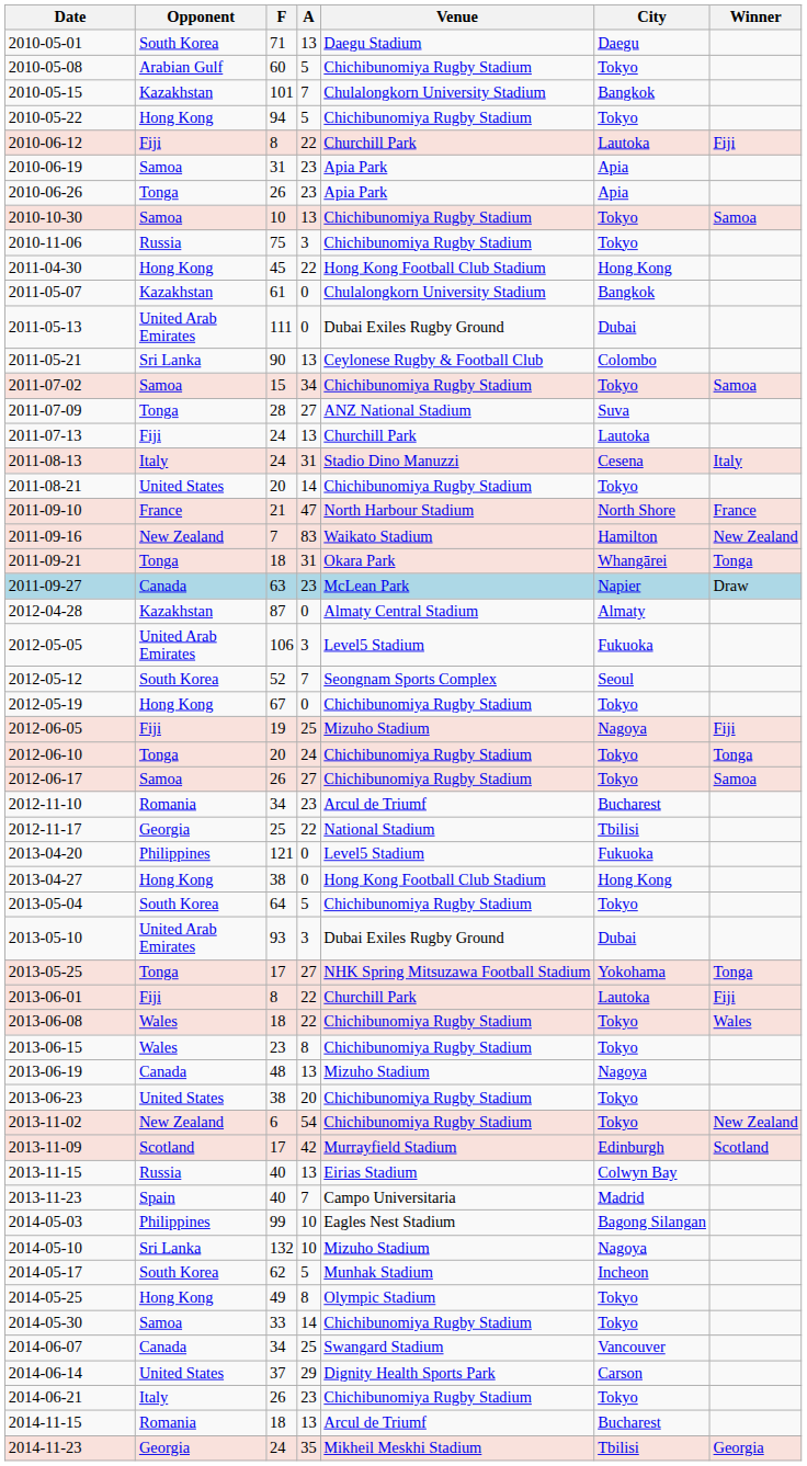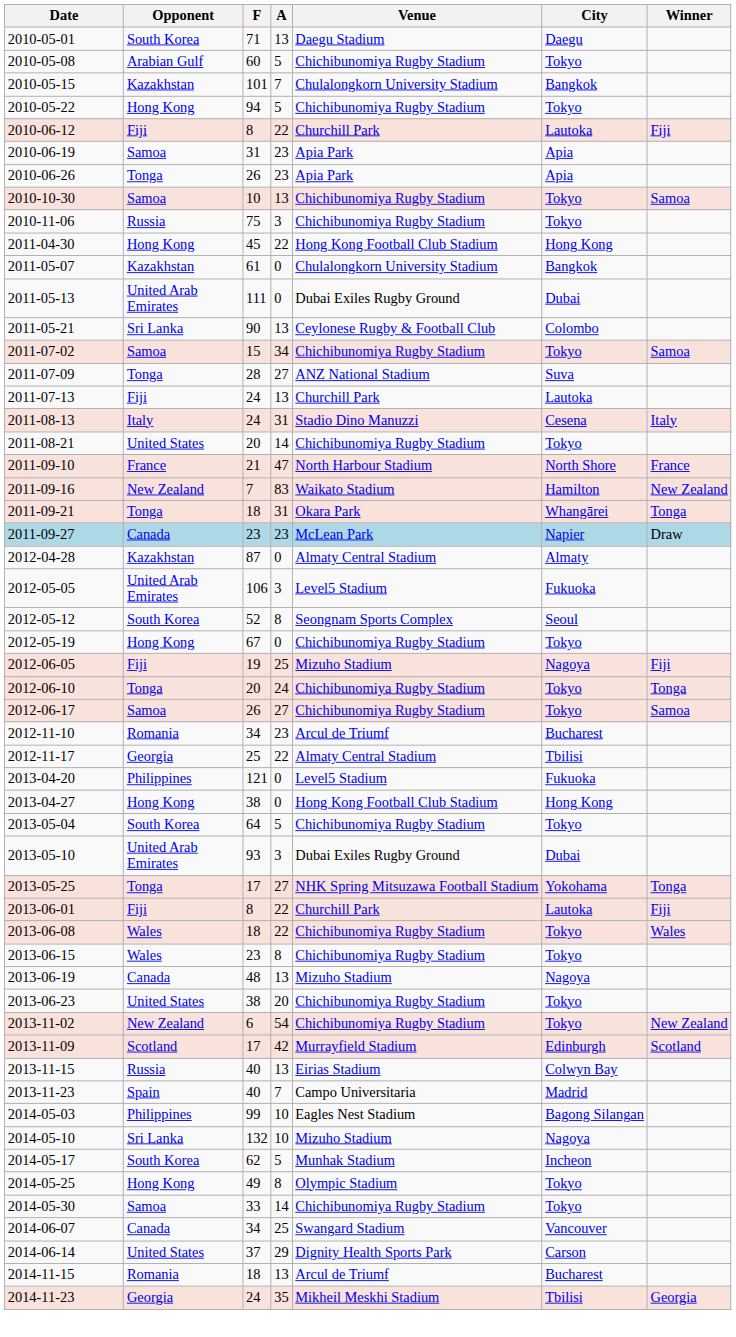 <table class="wikitable sortable">
 <tr>
 <th width="125">Date</th>
 <th width="125">Opponent</th>
 <th>F</th>
 <th>A</th>
 <th>Venue</th>
 <th>City</th>
 <th>Winner</th>
 </tr>
 <tr bgcolor=>
 <td>2010-05-01</td>
 <td><a href='#'>South Korea</a></td>
 <td>71</td>
 <td>13</td>
 <td><a href='#'>Daegu Stadium</a></td>
 <td><a href='#'>Daegu</a></td>
 <td></td>
 </tr>
 <tr bgcolor=>
 <td>2010-05-08</td>
 <td><a href='#'>Arabian Gulf</a></td>
 <td>60</td>
 <td>5</td>
 <td><a href='#'>Chichibunomiya Rugby Stadium</a></td>
 <td><a href='#'>Tokyo</a></td>
 <td></td>
 </tr>
 <tr bgcolor=>
 <td>2010-05-15</td>
 <td><a href='#'>Kazakhstan</a></td>
 <td>101</td>
 <td>7</td>
 <td><a href='#'>Chulalongkorn University Stadium</a></td>
 <td><a href='#'>Bangkok</a></td>
 <td></td>
 </tr>
 <tr bgcolor=>
 <td>2010-05-22</td>
 <td><a href='#'>Hong Kong</a></td>
 <td>94</td>
 <td>5</td>
 <td><a href='#'>Chichibunomiya Rugby Stadium</a></td>
 <td><a href='#'>Tokyo</a></td>
 <td></td>
 </tr>
 <tr bgcolor="#F9E1DC">
 <td>2010-06-12</td>
 <td><a href='#'>Fiji</a></td>
 <td>8</td>
 <td>22</td>
 <td><a href='#'>Churchill Park</a></td>
 <td><a href='#'>Lautoka</a></td>
 <td> <a href='#'>Fiji</a></td>
 </tr>
 <tr bgcolor=>
 <td>2010-06-19</td>
 <td><a href='#'>Samoa</a></td>
 <td>31</td>
 <td>23</td>
 <td><a href='#'>Apia Park</a></td>
 <td><a href='#'>Apia</a></td>
 <td></td>
 </tr>
 <tr bgcolor=>
 <td>2010-06-26</td>
 <td><a href='#'>Tonga</a></td>
 <td>26</td>
 <td>23</td>
 <td><a href='#'>Apia Park</a></td>
 <td><a href='#'>Apia</a></td>
 <td></td>
 </tr>
 <tr bgcolor="#F9E1DC">
 <td>2010-10-30</td>
 <td><a href='#'>Samoa</a></td>
 <td>10</td>
 <td>13</td>
 <td><a href='#'>Chichibunomiya Rugby Stadium</a></td>
 <td><a href='#'>Tokyo</a></td>
 <td> <a href='#'>Samoa</a></td>
 </tr>
 <tr bgcolor=>
 <td>2010-11-06</td>
 <td><a href='#'>Russia</a></td>
 <td>75</td>
 <td>3</td>
 <td><a href='#'>Chichibunomiya Rugby Stadium</a></td>
 <td><a href='#'>Tokyo</a></td>
 <td></td>
 </tr>
 <tr bgcolor=>
 <td>2011-04-30</td>
 <td><a href='#'>Hong Kong</a></td>
 <td>45</td>
 <td>22</td>
 <td><a href='#'>Hong Kong Football Club Stadium</a></td>
 <td><a href='#'>Hong Kong</a></td>
 <td></td>
 </tr>
 <tr bgcolor=>
 <td>2011-05-07</td>
 <td><a href='#'>Kazakhstan</a></td>
 <td>61</td>
 <td>0</td>
 <td><a href='#'>Chulalongkorn University Stadium</a></td>
 <td><a href='#'>Bangkok</a></td>
 <td></td>
 </tr>
 <tr bgcolor=>
 <td>2011-05-13</td>
 <td><a href='#'>United Arab Emirates</a></td>
 <td>111</td>
 <td>0</td>
 <td>Dubai Exiles Rugby Ground</td>
 <td><a href='#'>Dubai</a></td>
 <td></td>
 </tr>
 <tr bgcolor=>
 <td>2011-05-21</td>
 <td><a href='#'>Sri Lanka</a></td>
 <td>90</td>
 <td>13</td>
 <td><a href='#'>Ceylonese Rugby & Football Club</a></td>
 <td><a href='#'>Colombo</a></td>
 <td></td>
 </tr>
 <tr bgcolor="#F9E1DC">
 <td>2011-07-02</td>
 <td><a href='#'>Samoa</a></td>
 <td>15</td>
 <td>34</td>
 <td><a href='#'>Chichibunomiya Rugby Stadium</a></td>
 <td><a href='#'>Tokyo</a></td>
 <td> <a href='#'>Samoa</a></td>
 </tr>
 <tr bgcolor=>
 <td>2011-07-09</td>
 <td><a href='#'>Tonga</a></td>
 <td>28</td>
 <td>27</td>
 <td><a href='#'>ANZ National Stadium</a></td>
 <td><a href='#'>Suva</a></td>
 <td></td>
 </tr>
 <tr bgcolor=>
 <td>2011-07-13</td>
 <td><a href='#'>Fiji</a></td>
 <td>24</td>
 <td>13</td>
 <td><a href='#'>Churchill Park</a></td>
 <td><a href='#'>Lautoka</a></td>
 <td></td>
 </tr>
 <tr bgcolor="#F9E1DC">
 <td>2011-08-13</td>
 <td><a href='#'>Italy</a></td>
 <td>24</td>
 <td>31</td>
 <td><a href='#'>Stadio Dino Manuzzi</a></td>
 <td><a href='#'>Cesena</a></td>
 <td> <a href='#'>Italy</a></td>
 </tr>
 <tr bgcolor=>
 <td>2011-08-21</td>
 <td><a href='#'>United States</a></td>
 <td>20</td>
 <td>14</td>
 <td><a href='#'>Chichibunomiya Rugby Stadium</a></td>
 <td><a href='#'>Tokyo</a></td>
 <td></td>
 </tr>
 <tr bgcolor="#F9E1DC">
 <td>2011-09-10</td>
 <td><a href='#'>France</a></td>
 <td>21</td>
 <td>47</td>
 <td><a href='#'>North Harbour Stadium</a></td>
 <td><a href='#'>North Shore</a></td>
 <td> <a href='#'>France</a></td>
 </tr>
 <tr bgcolor="#F9E1DC">
 <td>2011-09-16</td>
 <td><a href='#'>New Zealand</a></td>
 <td>7</td>
 <td>83</td>
 <td><a href='#'>Waikato Stadium</a></td>
 <td><a href='#'>Hamilton</a></td>
 <td> <a href='#'>New Zealand</a></td>
 </tr>
 <tr bgcolor="#F9E1DC">
 <td>2011-09-21</td>
 <td><a href='#'>Tonga</a></td>
 <td>18</td>
 <td>31</td>
 <td><a href='#'>Okara Park</a></td>
 <td><a href='#'>Whangārei</a></td>
 <td> <a href='#'>Tonga</a></td>
 </tr>
 <tr bgcolor="#ADD8E6">
 <td>2011-09-27</td>
 <td><a href='#'>Canada</a></td>
-<td>63</td>
+<td>23</td>
 <td>23</td>
 <td><a href='#'>McLean Park</a></td>
 <td><a href='#'>Napier</a></td>
 <td>Draw</td>
 </tr>
 <tr bgcolor=>
 <td>2012-04-28</td>
 <td><a href='#'>Kazakhstan</a></td>
 <td>87</td>
 <td>0</td>
 <td><a href='#'>Almaty Central Stadium</a></td>
 <td><a href='#'>Almaty</a></td>
 <td></td>
 </tr>
 <tr bgcolor=>
 <td>2012-05-05</td>
 <td><a href='#'>United Arab Emirates</a></td>
 <td>106</td>
 <td>3</td>
 <td><a href='#'>Level5 Stadium</a></td>
 <td><a href='#'>Fukuoka</a></td>
 <td></td>
 </tr>
 <tr bgcolor=>
 <td>2012-05-12</td>
 <td><a href='#'>South Korea</a></td>
 <td>52</td>
-<td>7</td>
+<td>8</td>
 <td><a href='#'>Seongnam Sports Complex</a></td>
 <td><a href='#'>Seoul</a></td>
 <td></td>
 </tr>
 <tr bgcolor=>
 <td>2012-05-19</td>
 <td><a href='#'>Hong Kong</a></td>
 <td>67</td>
 <td>0</td>
 <td><a href='#'>Chichibunomiya Rugby Stadium</a></td>
 <td><a href='#'>Tokyo</a></td>
 <td></td>
 </tr>
 <tr bgcolor="#F9E1DC">
 <td>2012-06-05</td>
 <td><a href='#'>Fiji</a></td>
 <td>19</td>
 <td>25</td>
 <td><a href='#'>Mizuho Stadium</a></td>
 <td><a href='#'>Nagoya</a></td>
 <td> <a href='#'>Fiji</a></td>
 </tr>
 <tr bgcolor="#F9E1DC">
 <td>2012-06-10</td>
 <td><a href='#'>Tonga</a></td>
 <td>20</td>
 <td>24</td>
 <td><a href='#'>Chichibunomiya Rugby Stadium</a></td>
 <td><a href='#'>Tokyo</a></td>
 <td> <a href='#'>Tonga</a></td>
 </tr>
 <tr bgcolor="#F9E1DC">
 <td>2012-06-17</td>
 <td><a href='#'>Samoa</a></td>
 <td>26</td>
 <td>27</td>
 <td><a href='#'>Chichibunomiya Rugby Stadium</a></td>
 <td><a href='#'>Tokyo</a></td>
 <td> <a href='#'>Samoa</a></td>
 </tr>
 <tr bgcolor=>
 <td>2012-11-10</td>
 <td><a href='#'>Romania</a></td>
 <td>34</td>
 <td>23</td>
 <td><a href='#'>Arcul de Triumf</a></td>
 <td><a href='#'>Bucharest</a></td>
 <td></td>
 </tr>
 <tr bgcolor=>
 <td>2012-11-17</td>
 <td><a href='#'>Georgia</a></td>
 <td>25</td>
 <td>22</td>
-<td><a href='#'>National Stadium</a></td>
+<td><a href='#'>Almaty Central Stadium</a></td>
 <td><a href='#'>Tbilisi</a></td>
 <td></td>
 </tr>
 <tr bgcolor=>
 <td>2013-04-20</td>
 <td><a href='#'>Philippines</a></td>
 <td>121</td>
 <td>0</td>
 <td><a href='#'>Level5 Stadium</a></td>
 <td><a href='#'>Fukuoka</a></td>
 <td></td>
 </tr>
 <tr bgcolor=>
 <td>2013-04-27</td>
 <td><a href='#'>Hong Kong</a></td>
 <td>38</td>
 <td>0</td>
 <td><a href='#'>Hong Kong Football Club Stadium</a></td>
 <td><a href='#'>Hong Kong</a></td>
 <td></td>
 </tr>
 <tr bgcolor=>
 <td>2013-05-04</td>
 <td><a href='#'>South Korea</a></td>
 <td>64</td>
 <td>5</td>
 <td><a href='#'>Chichibunomiya Rugby Stadium</a></td>
 <td><a href='#'>Tokyo</a></td>
 <td></td>
 </tr>
 <tr bgcolor=>
 <td>2013-05-10</td>
 <td><a href='#'>United Arab Emirates</a></td>
 <td>93</td>
 <td>3</td>
 <td>Dubai Exiles Rugby Ground</td>
 <td><a href='#'>Dubai</a></td>
 <td></td>
 </tr>
 <tr bgcolor="#F9E1DC">
 <td>2013-05-25</td>
 <td><a href='#'>Tonga</a></td>
 <td>17</td>
 <td>27</td>
 <td><a href='#'>NHK Spring Mitsuzawa Football Stadium</a></td>
 <td><a href='#'>Yokohama</a></td>
 <td> <a href='#'>Tonga</a></td>
 </tr>
 <tr bgcolor="#F9E1DC">
 <td>2013-06-01</td>
 <td><a href='#'>Fiji</a></td>
 <td>8</td>
 <td>22</td>
 <td><a href='#'>Churchill Park</a></td>
 <td><a href='#'>Lautoka</a></td>
 <td> <a href='#'>Fiji</a></td>
 </tr>
 <tr bgcolor="#F9E1DC">
 <td>2013-06-08</td>
 <td><a href='#'>Wales</a></td>
 <td>18</td>
 <td>22</td>
 <td><a href='#'>Chichibunomiya Rugby Stadium</a></td>
 <td><a href='#'>Tokyo</a></td>
 <td> <a href='#'>Wales</a></td>
 </tr>
 <tr bgcolor=>
 <td>2013-06-15</td>
 <td><a href='#'>Wales</a></td>
 <td>23</td>
 <td>8</td>
 <td><a href='#'>Chichibunomiya Rugby Stadium</a></td>
 <td><a href='#'>Tokyo</a></td>
 <td></td>
 </tr>
 <tr bgcolor=>
 <td>2013-06-19</td>
 <td><a href='#'>Canada</a></td>
 <td>48</td>
 <td>13</td>
 <td><a href='#'>Mizuho Stadium</a></td>
 <td><a href='#'>Nagoya</a></td>
 <td></td>
 </tr>
 <tr bgcolor=>
 <td>2013-06-23</td>
 <td><a href='#'>United States</a></td>
 <td>38</td>
 <td>20</td>
 <td><a href='#'>Chichibunomiya Rugby Stadium</a></td>
 <td><a href='#'>Tokyo</a></td>
 <td></td>
 </tr>
 <tr bgcolor="#F9E1DC">
 <td>2013-11-02</td>
 <td><a href='#'>New Zealand</a></td>
 <td>6</td>
 <td>54</td>
 <td><a href='#'>Chichibunomiya Rugby Stadium</a></td>
 <td><a href='#'>Tokyo</a></td>
 <td> <a href='#'>New Zealand</a></td>
 </tr>
 <tr bgcolor="#F9E1DC">
 <td>2013-11-09</td>
 <td><a href='#'>Scotland</a></td>
 <td>17</td>
 <td>42</td>
 <td><a href='#'>Murrayfield Stadium</a></td>
 <td><a href='#'>Edinburgh</a></td>
 <td> <a href='#'>Scotland</a></td>
 </tr>
 <tr bgcolor=>
 <td>2013-11-15</td>
 <td><a href='#'>Russia</a></td>
 <td>40</td>
 <td>13</td>
 <td><a href='#'>Eirias Stadium</a></td>
 <td><a href='#'>Colwyn Bay</a></td>
 <td></td>
 </tr>
 <tr bgcolor=>
 <td>2013-11-23</td>
 <td><a href='#'>Spain</a></td>
 <td>40</td>
 <td>7</td>
 <td>Campo Universitaria</td>
 <td><a href='#'>Madrid</a></td>
 <td></td>
 </tr>
 <tr bgcolor=>
 <td>2014-05-03</td>
 <td><a href='#'>Philippines</a></td>
 <td>99</td>
 <td>10</td>
 <td>Eagles Nest Stadium</td>
 <td><a href='#'>Bagong Silangan</a></td>
 <td></td>
 </tr>
 <tr bgcolor=>
 <td>2014-05-10</td>
 <td><a href='#'>Sri Lanka</a></td>
 <td>132</td>
 <td>10</td>
 <td><a href='#'>Mizuho Stadium</a></td>
 <td><a href='#'>Nagoya</a></td>
 <td></td>
 </tr>
 <tr bgcolor=>
 <td>2014-05-17</td>
 <td><a href='#'>South Korea</a></td>
 <td>62</td>
 <td>5</td>
 <td><a href='#'>Munhak Stadium</a></td>
 <td><a href='#'>Incheon</a></td>
 <td></td>
 </tr>
 <tr bgcolor=>
 <td>2014-05-25</td>
 <td><a href='#'>Hong Kong</a></td>
 <td>49</td>
 <td>8</td>
 <td><a href='#'>Olympic Stadium</a></td>
 <td><a href='#'>Tokyo</a></td>
 <td></td>
 </tr>
 <tr bgcolor=>
 <td>2014-05-30</td>
 <td><a href='#'>Samoa</a></td>
 <td>33</td>
 <td>14</td>
 <td><a href='#'>Chichibunomiya Rugby Stadium</a></td>
 <td><a href='#'>Tokyo</a></td>
 <td></td>
 </tr>
 <tr bgcolor=>
 <td>2014-06-07</td>
 <td><a href='#'>Canada</a></td>
 <td>34</td>
 <td>25</td>
 <td><a href='#'>Swangard Stadium</a></td>
 <td><a href='#'>Vancouver</a></td>
 <td></td>
 </tr>
 <tr bgcolor=>
 <td>2014-06-14</td>
 <td><a href='#'>United States</a></td>
 <td>37</td>
 <td>29</td>
 <td><a href='#'>Dignity Health Sports Park</a></td>
 <td><a href='#'>Carson</a></td>
 <td></td>
 </tr>
 <tr bgcolor=>
-<td>2014-06-21</td>
-<td><a href='#'>Italy</a></td>
-<td>26</td>
-<td>23</td>
-<td><a href='#'>Chichibunomiya Rugby Stadium</a></td>
-<td><a href='#'>Tokyo</a></td>
-<td></td>
-</tr>
-<tr bgcolor=>
 <td>2014-11-15</td>
 <td><a href='#'>Romania</a></td>
 <td>18</td>
 <td>13</td>
 <td><a href='#'>Arcul de Triumf</a></td>
 <td><a href='#'>Bucharest</a></td>
 <td></td>
 </tr>
 <tr bgcolor="#F9E1DC">
 <td>2014-11-23</td>
 <td><a href='#'>Georgia</a></td>
 <td>24</td>
 <td>35</td>
 <td><a href='#'>Mikheil Meskhi Stadium</a></td>
 <td><a href='#'>Tbilisi</a></td>
 <td> <a href='#'>Georgia</a></td>
 </tr>
 </table>
